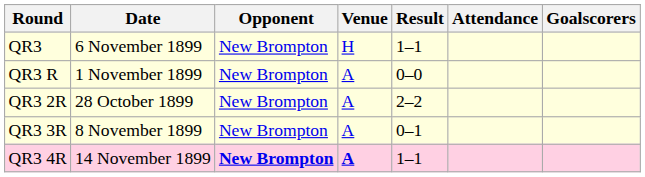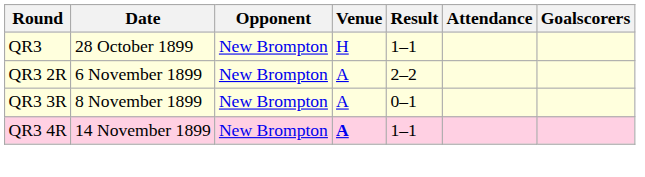 <table class="wikitable">
 <tr>
 <th>Round</th>
 <th>Date</th>
 <th>Opponent</th>
 <th>Venue</th>
 <th>Result</th>
 <th>Attendance</th>
 <th>Goalscorers</th>
 </tr>
 <tr style="background:#ffffdd;">
 <td>QR3</td>
-<td>6 November 1899</td>
+<td>28 October 1899</td>
 <td><a href='#'>New Brompton</a></td>
 <td><a href='#'>H</a></td>
 <td>1–1</td>
 <td></td>
 <td></td>
 </tr>
 <tr style="background:#ffffdd;">
-<td>QR3 R</td>
-<td>1 November 1899</td>
-<td><a href='#'>New Brompton</a></td>
-<td><a href='#'>A</a></td>
-<td>0–0</td>
-<td></td>
-<td></td>
-</tr>
-<tr style="background:#ffffdd;">
 <td>QR3 2R</td>
-<td>28 October 1899</td>
+<td>6 November 1899</td>
 <td><a href='#'>New Brompton</a></td>
 <td><a href='#'>A</a></td>
 <td>2–2</td>
 <td></td>
 <td></td>
 </tr>
 <tr style="background:#ffffdd;">
 <td>QR3 3R</td>
 <td>8 November 1899</td>
 <td><a href='#'>New Brompton</a></td>
 <td><a href='#'>A</a></td>
 <td>0–1</td>
 <td></td>
 <td></td>
 </tr>
 <tr style="background:#ffd0e3;">
 <td>QR3 4R</td>
 <td>14 November 1899</td>
-<td><strong><a href='#'>New Brompton</a></strong></td>
+<td><a href='#'>New Brompton</a></td>
 <td><strong><a href='#'>A</a></strong></td>
 <td>1–1</td>
 <td></td>
 <td></td>
 </tr>
 </table>
